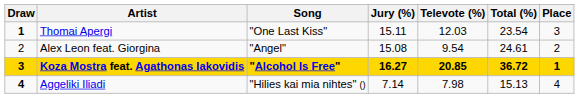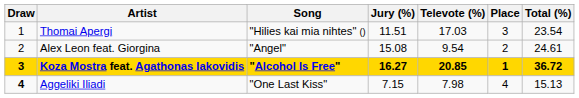 <table class="sortable wikitable" style="margin: 1em auto 1em auto; text-align:center">
 <tr>
 <th>Draw</th>
 <th>Artist</th>
 <th>Song</th>
 <th>Jury (%)</th>
 <th>Televote (%)</th>
+<th>Place</th>
 <th>Total (%)</th>
-<th>Place</th>
 </tr>
 <tr>
-<td><strong>1</strong></td>
+<td>1</td>
 <td align="left"><a href='#'>Thomai Apergi</a></td>
-<td align="left">"One Last Kiss"</td>
-<td>15.11</td>
-<td>12.03</td>
+<td align="left">"Hilies kai mia nihtes" <small>()</small></td>
+<td>11.51</td>
+<td>17.03</td>
+<td>3</td>
 <td>23.54</td>
-<td>3</td>
 </tr>
 <tr>
 <td>2</td>
 <td align="left">Alex Leon feat. Giorgina</td>
 <td align="left">"Angel"</td>
 <td>15.08</td>
 <td>9.54</td>
+<td>2</td>
 <td>24.61</td>
-<td>2</td>
 </tr>
 <tr style="font-weight:bold; background:gold;">
 <td>3</td>
 <td align="left"><a href='#'>Koza Mostra</a> feat. <a href='#'>Agathonas Iakovidis</a></td>
 <td align="left">"<a href='#'>Alcohol Is Free</a>"</td>
 <td>16.27</td>
 <td>20.85</td>
+<td>1</td>
 <td>36.72</td>
-<td>1</td>
 </tr>
 <tr>
 <td><strong>4</strong></td>
 <td align="left"><a href='#'>Aggeliki Iliadi</a></td>
-<td align="left">"Hilies kai mia nihtes" <small>()</small></td>
-<td>7.14</td>
+<td align="left">"One Last Kiss"</td>
+<td>7.15</td>
 <td>7.98</td>
+<td>4</td>
 <td>15.13</td>
-<td>4</td>
 </tr>
 </table>
